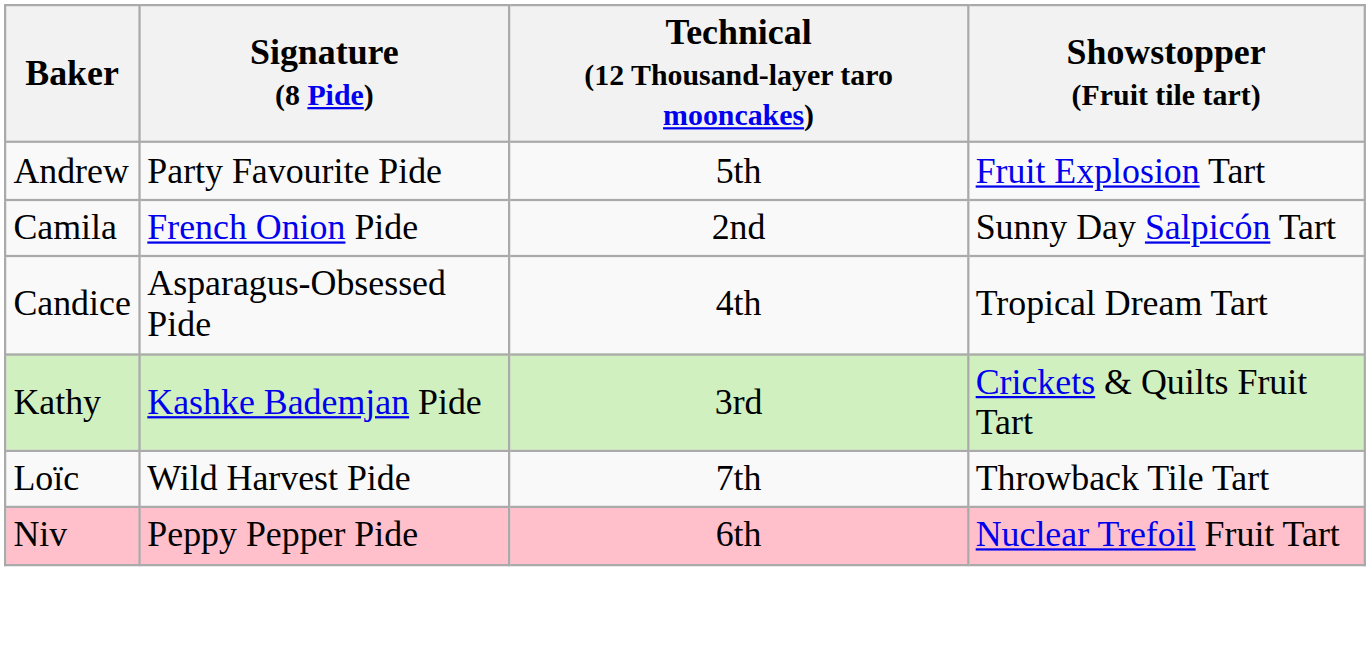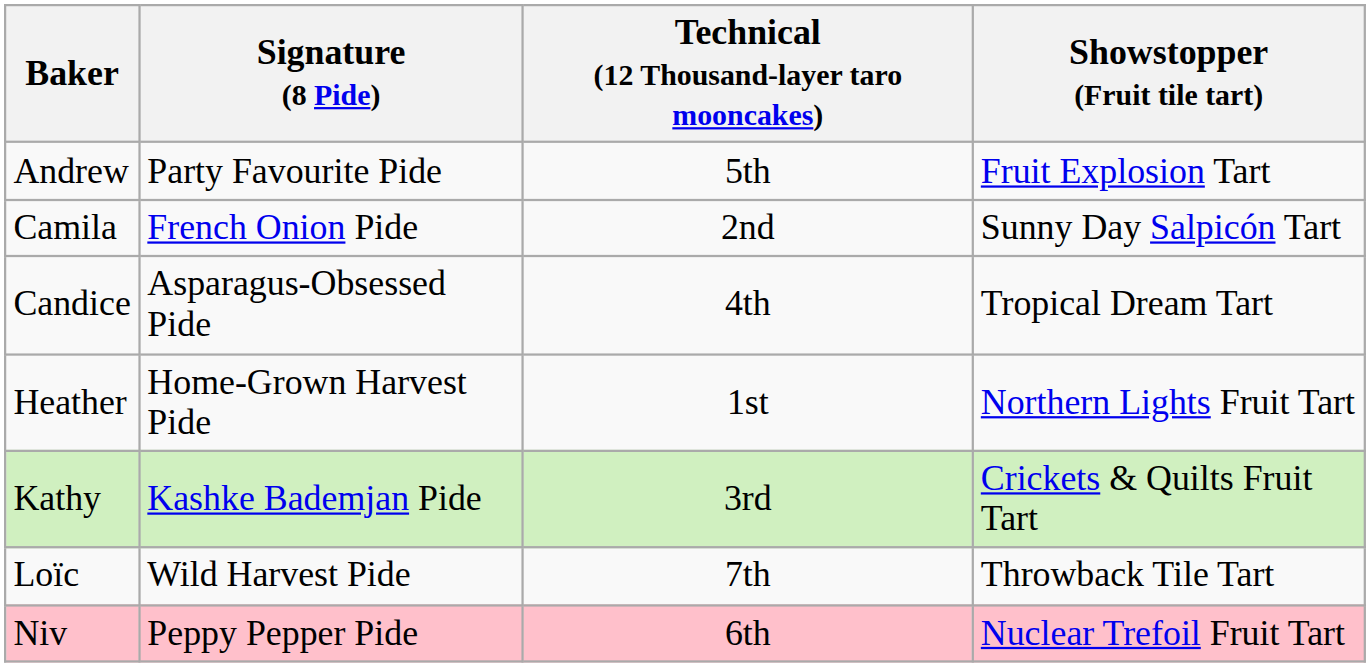 <table class="wikitable" style="text-align:center;">
 <tr>
 <th>Baker</th>
 <th>Signature<br><small>(8 <a href='#'>Pide</a>)</small></th>
 <th>Technical<br><small>(12 Thousand-layer taro <a href='#'>mooncakes</a>)</small></th>
 <th>Showstopper<br><small>(Fruit tile tart)</small></th>
 </tr>
 <tr>
 <td align="left">Andrew</td>
 <td align="left">Party Favourite Pide</td>
 <td>5th</td>
 <td align="left"><a href='#'>Fruit Explosion</a> Tart</td>
 </tr>
 <tr>
 <td align="left">Camila</td>
 <td align="left"><a href='#'>French Onion</a> Pide</td>
 <td>2nd</td>
 <td align="left">Sunny Day <a href='#'>Salpicón</a> Tart</td>
 </tr>
 <tr>
 <td align="left">Candice</td>
 <td align="left">Asparagus-Obsessed Pide</td>
 <td>4th</td>
 <td align="left">Tropical Dream Tart</td>
 </tr>
+<tr>
+<td align="left">Heather</td>
+<td align="left">Home-Grown Harvest Pide</td>
+<td>1st</td>
+<td align="left"><a href='#'>Northern Lights</a> Fruit Tart</td>
+</tr>
 <tr style="background:#d0f0c0;">
 <td align="left">Kathy</td>
 <td align="left"><a href='#'>Kashke Bademjan</a> Pide</td>
 <td>3rd</td>
 <td align="left"><a href='#'>Crickets</a> & Quilts Fruit Tart</td>
 </tr>
 <tr>
 <td align="left">Loïc</td>
 <td align="left">Wild Harvest Pide</td>
 <td>7th</td>
 <td align="left">Throwback Tile Tart</td>
 </tr>
 <tr bgcolor=pink>
 <td align="left">Niv</td>
 <td align="left">Peppy Pepper Pide</td>
 <td>6th</td>
 <td align="left"><a href='#'>Nuclear Trefoil</a> Fruit Tart</td>
 </tr>
 </table>
